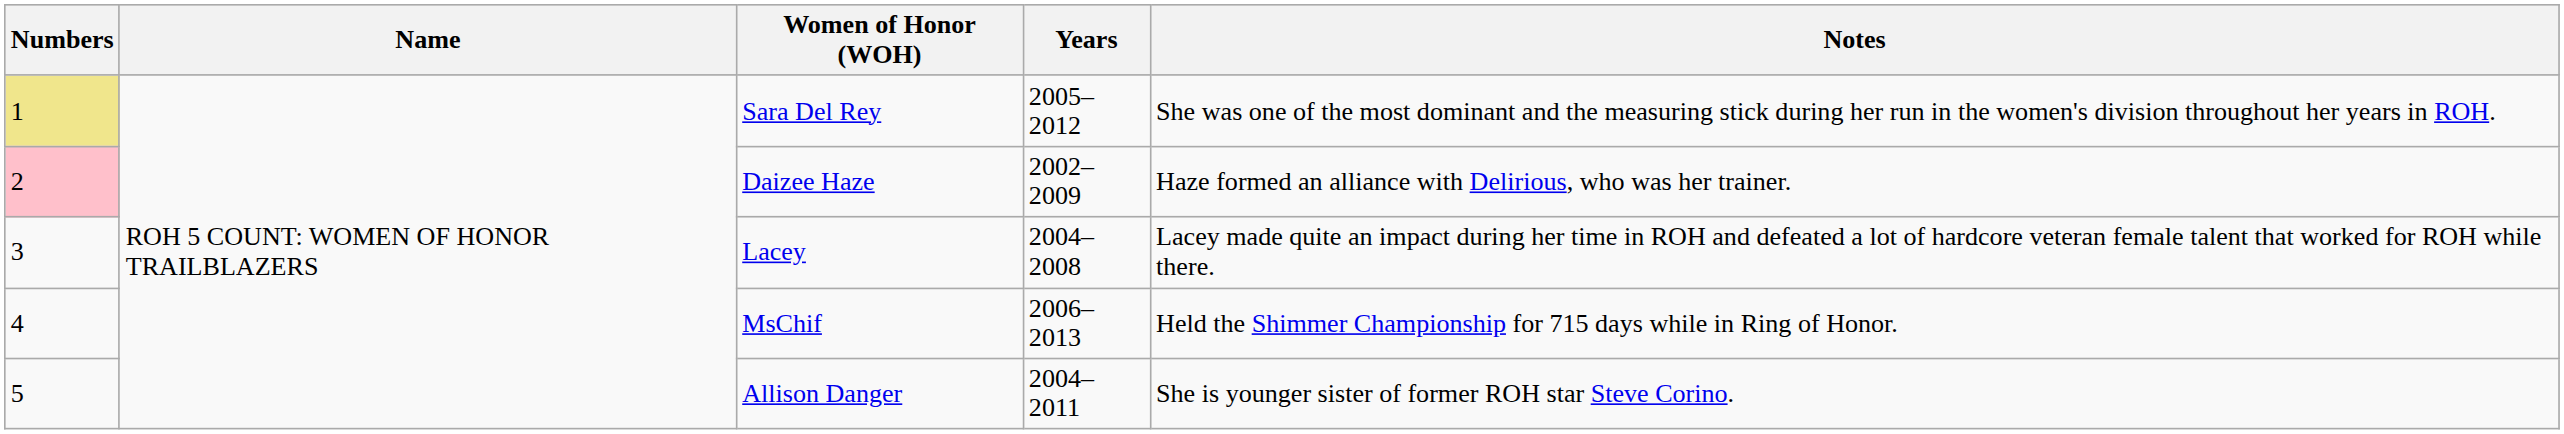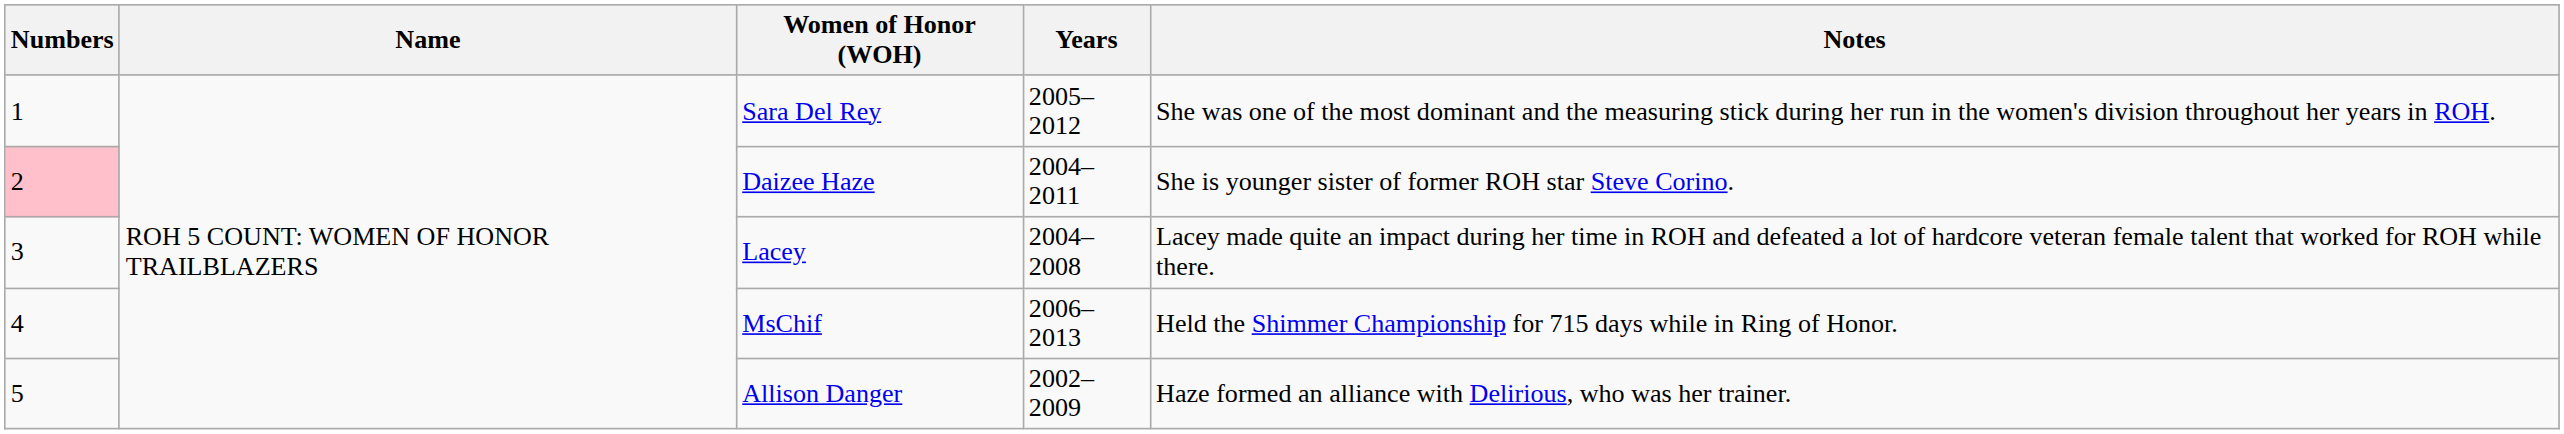 <table class="wikitable">
 <tr>
 <th>Numbers</th>
 <th>Name</th>
 <th>Women of Honor (WOH)</th>
 <th>Years</th>
 <th>Notes</th>
 </tr>
 <tr>
-<td style="background: khaki;">1</td>
+<td>1</td>
 <td rowspan="5">ROH 5 COUNT: WOMEN OF HONOR TRAILBLAZERS</td>
 <td><a href='#'>Sara Del Rey</a></td>
 <td>2005–2012</td>
 <td>She was one of the most dominant and the measuring stick during her run in the women's division throughout her years in <a href='#'>ROH</a>.</td>
 </tr>
 <tr>
 <td style="background: pink;">2</td>
 <td><a href='#'>Daizee Haze</a></td>
-<td>2002–2009</td>
-<td>Haze formed an alliance with <a href='#'>Delirious</a>, who was her trainer.</td>
+<td>2004–2011</td>
+<td>She is younger sister of former ROH star <a href='#'>Steve Corino</a>.</td>
 </tr>
 <tr>
 <td>3</td>
 <td><a href='#'>Lacey</a></td>
 <td>2004–2008</td>
 <td>Lacey made quite an impact during her time in ROH and defeated a lot of hardcore veteran female talent that worked for ROH while there.</td>
 </tr>
 <tr>
 <td>4</td>
 <td><a href='#'>MsChif</a></td>
 <td>2006–2013</td>
 <td>Held the <a href='#'>Shimmer Championship</a> for 715 days while in Ring of Honor.</td>
 </tr>
 <tr>
 <td>5</td>
 <td><a href='#'>Allison Danger</a></td>
-<td>2004–2011</td>
-<td>She is younger sister of former ROH star <a href='#'>Steve Corino</a>.</td>
+<td>2002–2009</td>
+<td>Haze formed an alliance with <a href='#'>Delirious</a>, who was her trainer.</td>
 </tr>
 </table>
